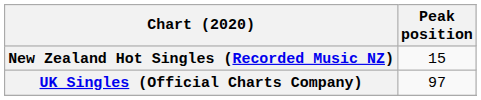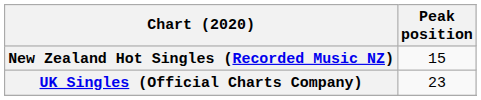 <table class="wikitable sortable plainrowheaders" style="text-align:center">
 <tr>
 <th scope="col">Chart (2020)</th>
 <th scope="col">Peak<br>position</th>
 </tr>
 <tr>
 <th scope="row">New Zealand Hot Singles (<a href='#'>Recorded Music NZ</a>)</th>
 <td>15</td>
 </tr>
 <tr>
 <th scope="row"><a href='#'>UK Singles</a> (Official Charts Company)</th>
-<td>97</td>
+<td>23</td>
 </tr>
 <tr>
 </tr>
 <tr>
 </tr>
 </table>
